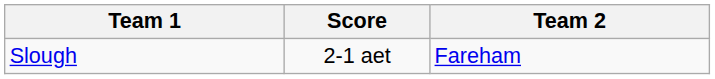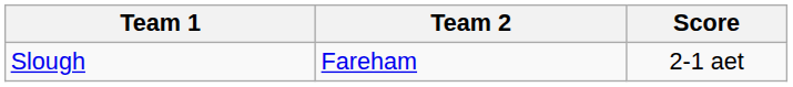 <table class="wikitable" style="font-size: 100%">
 <tr>
 <th width=200>Team 1</th>
+<th width=200>Team 2</th>
 <th width=100>Score</th>
-<th width=200>Team 2</th>
 </tr>
 <tr>
 <td><a href='#'>Slough</a></td>
+<td><a href='#'>Fareham</a></td>
 <td align=center>2-1 aet</td>
-<td><a href='#'>Fareham</a></td>
 </tr>
 </table>
